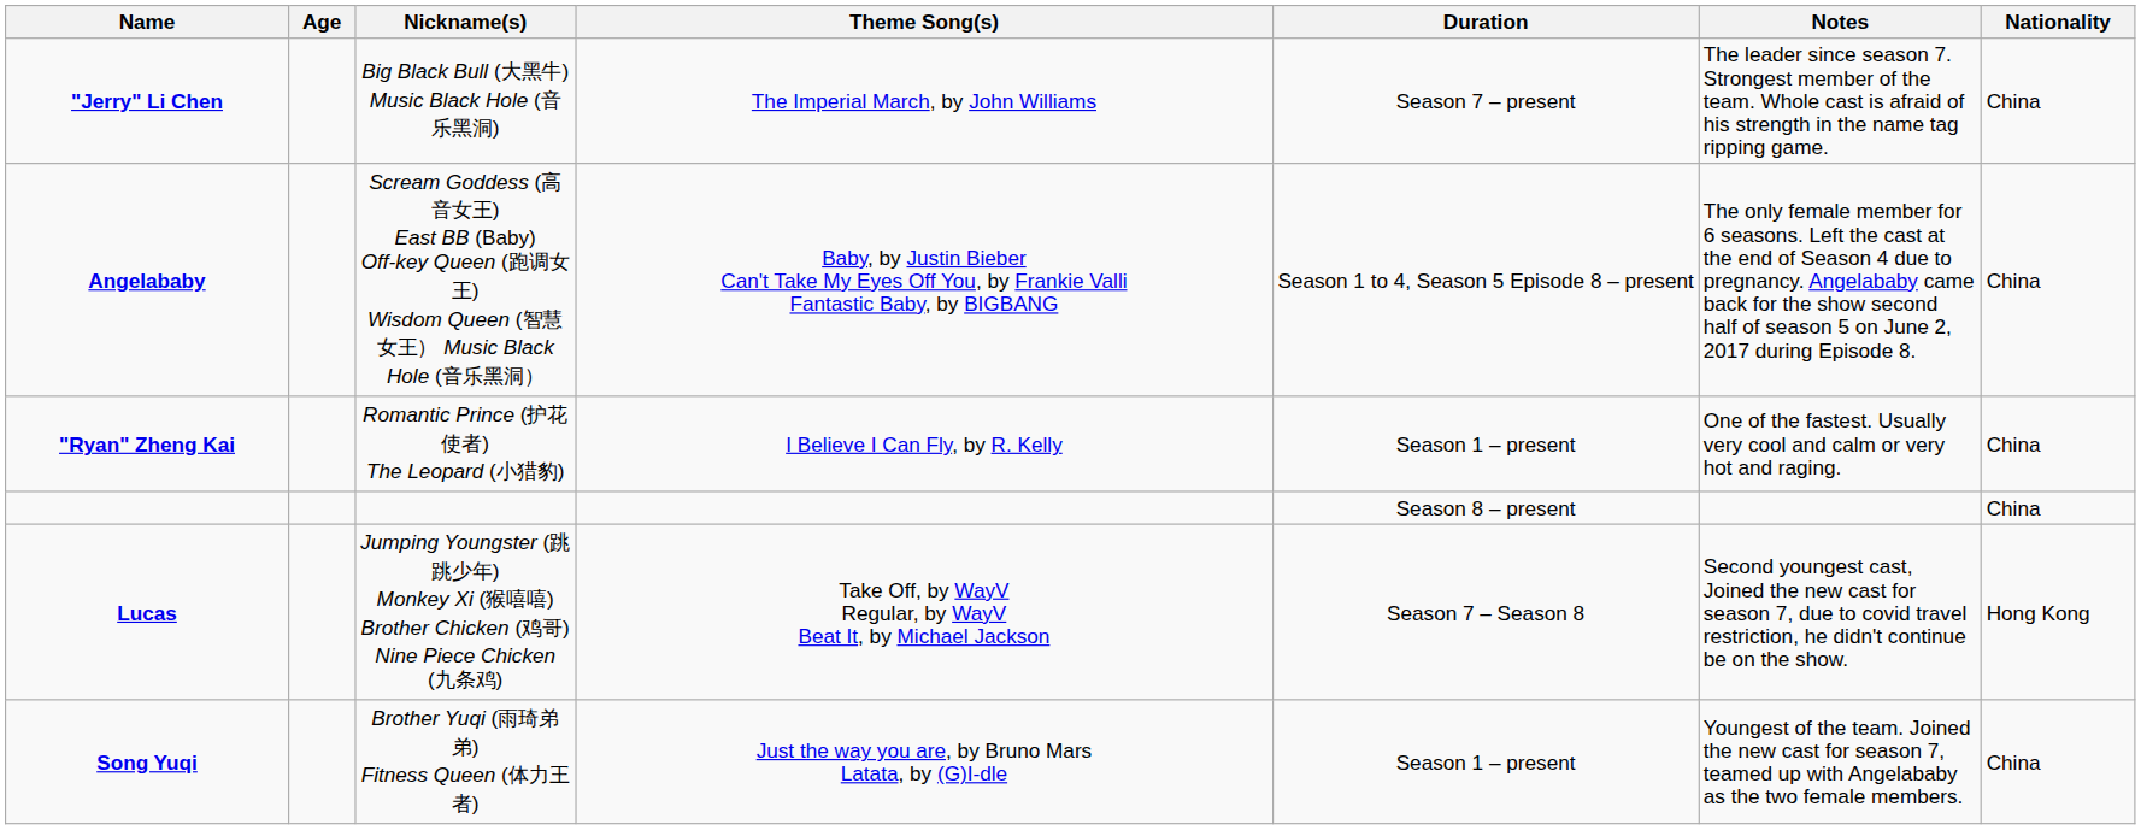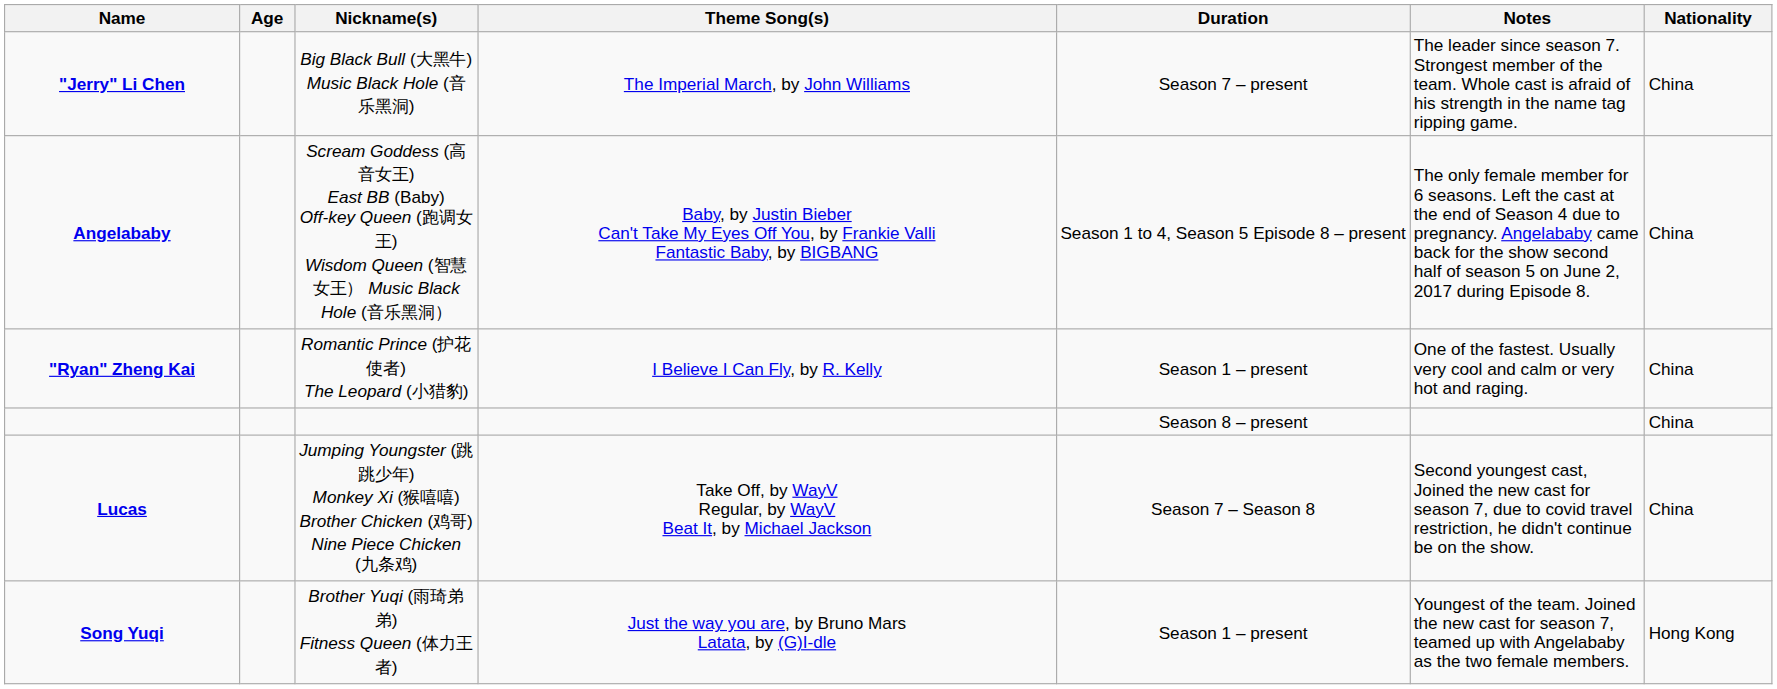 <table class="wikitable" style="font-size:95%">
 <tr>
 <th style="width:150px; text-align:center;">Name</th>
 <th style="width:30px; text-align:center;">Age</th>
 <th style="width:115px; text-align:center;">Nickname(s)</th>
 <th style="width:380px; text-align:center;">Theme Song(s)</th>
 <th style="width:20%; text-align:center;">Duration</th>
 <th style="width:150px; text-align:center;">Notes</th>
 <th style="width:40px; text-align:center;">Nationality</th>
 </tr>
 <tr>
 <td style="text-align:center;"><strong><a href='#'>"Jerry" Li Chen</a></strong></td>
 <td style="text-align:center;"></td>
 <td style="text-align:center;"><em>Big Black Bull</em> (大黑牛)<br><em>Music Black Hole</em> (音乐黑洞)</td>
 <td style="text-align:center;"><a href='#'>The Imperial March</a>, by <a href='#'>John Williams</a></td>
 <td style="text-align:center;">Season 7 –  present</td>
 <td>The leader since season 7. Strongest member of the team. Whole cast is afraid of his strength in the name tag ripping game.</td>
 <td>China</td>
 </tr>
 <tr>
 <td style="text-align:center;"><strong><a href='#'>Angelababy</a></strong></td>
 <td style="text-align:center;"></td>
 <td style="text-align:center;"><em>Scream Goddess</em> (高音女王)<br><em>East BB</em> (Baby)<br><em>Off-key Queen</em> (跑调女王)<br><em>Wisdom Queen</em> (智慧女王） <em>Music Black Hole</em> (音乐黑洞）</td>
 <td style="text-align:center;"><a href='#'>Baby</a>, by <a href='#'>Justin Bieber</a><br><a href='#'>Can't Take My Eyes Off You</a>, by <a href='#'>Frankie Valli</a><br><a href='#'>Fantastic Baby</a>, by <a href='#'>BIGBANG</a></td>
 <td style="text-align:center;">Season 1 to 4, Season 5 Episode 8 – present</td>
 <td>The only female member for 6 seasons. Left the cast at the end of Season 4 due to pregnancy. <a href='#'>Angelababy</a> came back for the show second half of season 5 on June 2, 2017 during Episode 8.</td>
 <td>China</td>
 </tr>
 <tr>
 <td style="text-align:center;"><strong><a href='#'>"Ryan" Zheng Kai</a></strong></td>
 <td style="text-align:center;"></td>
 <td style="text-align:center;"><em>Romantic Prince</em> (护花使者)<br><em> The Leopard</em> (小猎豹)</td>
 <td style="text-align:center;"><a href='#'>I Believe I Can Fly</a>, by <a href='#'>R. Kelly</a></td>
 <td style="text-align:center;">Season 1 – present</td>
 <td>One of the fastest. Usually very cool and calm or very hot and raging.</td>
 <td>China</td>
 </tr>
 <tr>
 <td style="text-align:center;"><strong></strong></td>
 <td style="text-align:center;"></td>
 <td style="text-align:center;"></td>
 <td style="text-align:center;"></td>
 <td style="text-align:center;">Season 8 – present</td>
 <td></td>
 <td>China</td>
 </tr>
 <tr>
 <td style="text-align:center;"><strong><a href='#'>Lucas</a></strong></td>
 <td style="text-align:center;"></td>
 <td style="text-align:center;"><em>Jumping Youngster</em> (跳跳少年)<br><em>Monkey Xi</em> (猴嘻嘻)<br><em>Brother Chicken</em> (鸡哥)<br><em>Nine Piece Chicken</em> (九条鸡)</td>
 <td style="text-align:center;">Take Off, by <a href='#'>WayV</a> <br> Regular, by <a href='#'>WayV</a><br><a href='#'>Beat It</a>, by <a href='#'>Michael Jackson</a></td>
 <td style="text-align:center;">Season 7 –  Season 8</td>
 <td>Second youngest cast, Joined the new cast for season 7, due to covid travel restriction, he didn't continue be on the show.</td>
-<td>Hong Kong</td>
+<td>China</td>
 </tr>
 <tr>
 <td style="text-align:center;"><strong><a href='#'>Song Yuqi</a></strong></td>
 <td style="text-align:center;"></td>
 <td style="text-align:center;"><em>Brother Yuqi</em> (雨琦弟弟)<br><em>Fitness Queen</em> (体力王者)</td>
 <td style="text-align:center;"><a href='#'>Just the way you are</a>, by Bruno Mars<br><a href='#'>Latata</a>, by <a href='#'>(G)I-dle</a></td>
 <td style="text-align:center;">Season 1 – present</td>
 <td>Youngest of the team. Joined the new cast for season 7, teamed up with Angelababy as the two female members.</td>
-<td>China</td>
+<td>Hong Kong</td>
 </tr>
 </table>
